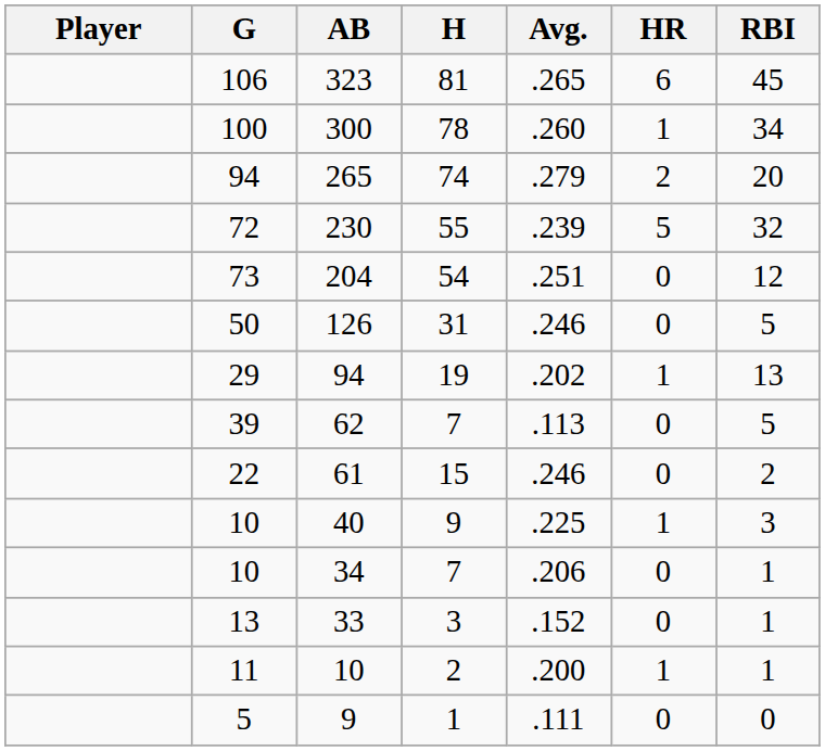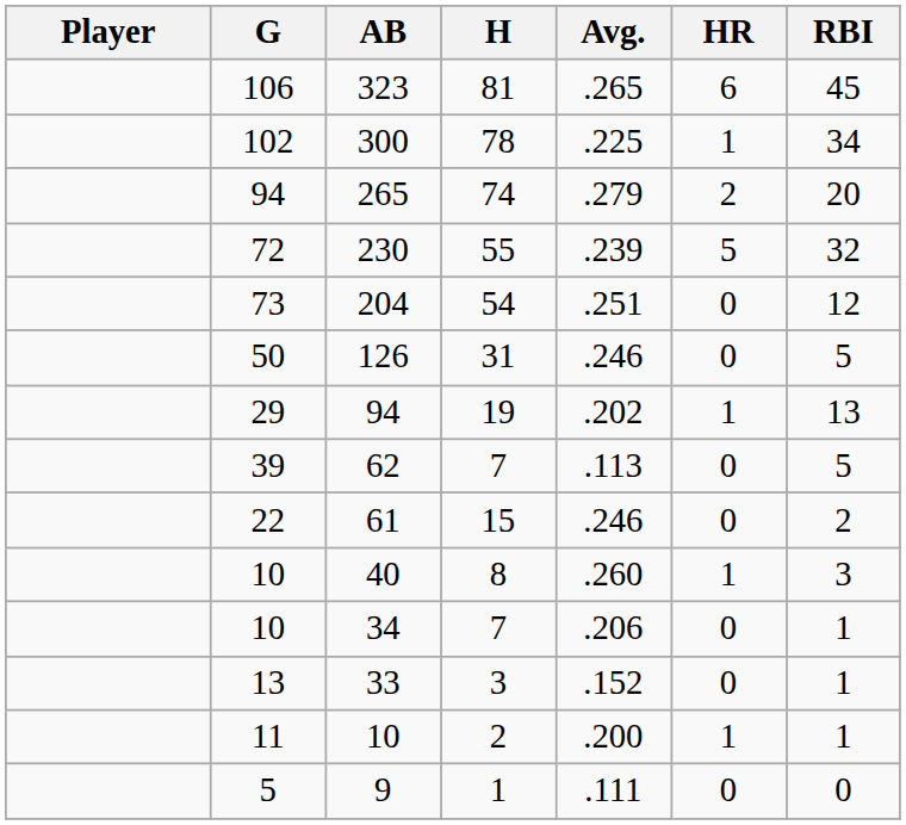 <table class="wikitable sortable">
 <tr>
 <th bgcolor="#DDDDFF" width="16%">Player</th>
 <th bgcolor="#DDDDFF" width="9%">G</th>
 <th bgcolor="#DDDDFF" width="9%">AB</th>
 <th bgcolor="#DDDDFF" width="9%">H</th>
 <th bgcolor="#DDDDFF" width="9%">Avg.</th>
 <th bgcolor="#DDDDFF" width="9%">HR</th>
 <th bgcolor="#DDDDFF" width="9%">RBI</th>
 </tr>
 <tr align="center">
 <td></td>
 <td>106</td>
 <td>323</td>
 <td>81</td>
 <td>.265</td>
 <td>6</td>
 <td>45</td>
 </tr>
 <tr align="center">
 <td></td>
-<td>100</td>
+<td>102</td>
 <td>300</td>
 <td>78</td>
-<td>.260</td>
+<td>.225</td>
 <td>1</td>
 <td>34</td>
 </tr>
 <tr align="center">
 <td></td>
 <td>94</td>
 <td>265</td>
 <td>74</td>
 <td>.279</td>
 <td>2</td>
 <td>20</td>
 </tr>
 <tr align="center">
 <td></td>
 <td>72</td>
 <td>230</td>
 <td>55</td>
 <td>.239</td>
 <td>5</td>
 <td>32</td>
 </tr>
 <tr align=center>
 <td></td>
 <td>73</td>
 <td>204</td>
 <td>54</td>
 <td>.251</td>
 <td>0</td>
 <td>12</td>
 </tr>
 <tr align="center">
 <td></td>
 <td>50</td>
 <td>126</td>
 <td>31</td>
 <td>.246</td>
 <td>0</td>
 <td>5</td>
 </tr>
 <tr align="center">
 <td></td>
 <td>29</td>
 <td>94</td>
 <td>19</td>
 <td>.202</td>
 <td>1</td>
 <td>13</td>
 </tr>
 <tr align=center>
 <td></td>
 <td>39</td>
 <td>62</td>
 <td>7</td>
 <td>.113</td>
 <td>0</td>
 <td>5</td>
 </tr>
 <tr align="center">
 <td></td>
 <td>22</td>
 <td>61</td>
 <td>15</td>
 <td>.246</td>
 <td>0</td>
 <td>2</td>
 </tr>
 <tr align="center">
 <td></td>
 <td>10</td>
 <td>40</td>
-<td>9</td>
-<td>.225</td>
+<td>8</td>
+<td>.260</td>
 <td>1</td>
 <td>3</td>
 </tr>
 <tr align=center>
 <td></td>
 <td>10</td>
 <td>34</td>
 <td>7</td>
 <td>.206</td>
 <td>0</td>
 <td>1</td>
 </tr>
 <tr align=center>
 <td></td>
 <td>13</td>
 <td>33</td>
 <td>3</td>
 <td>.152</td>
 <td>0</td>
 <td>1</td>
 </tr>
 <tr align="center">
 <td></td>
 <td>11</td>
 <td>10</td>
 <td>2</td>
 <td>.200</td>
 <td>1</td>
 <td>1</td>
 </tr>
 <tr align="center">
 <td></td>
 <td>5</td>
 <td>9</td>
 <td>1</td>
 <td>.111</td>
 <td>0</td>
 <td>0</td>
 </tr>
 </table>
